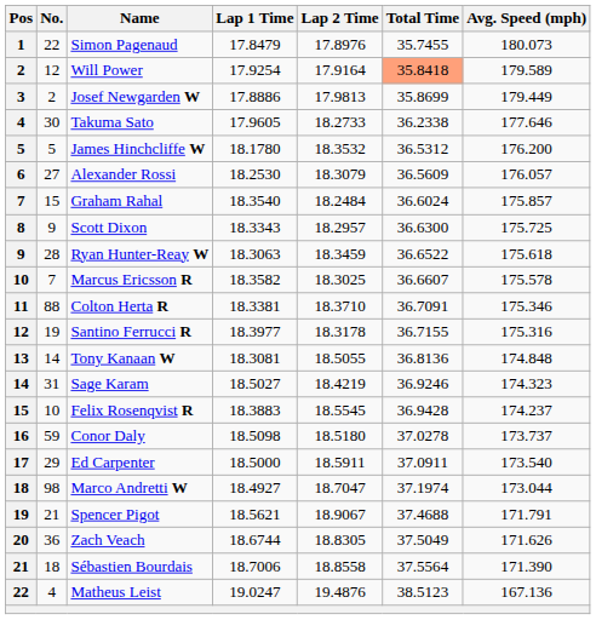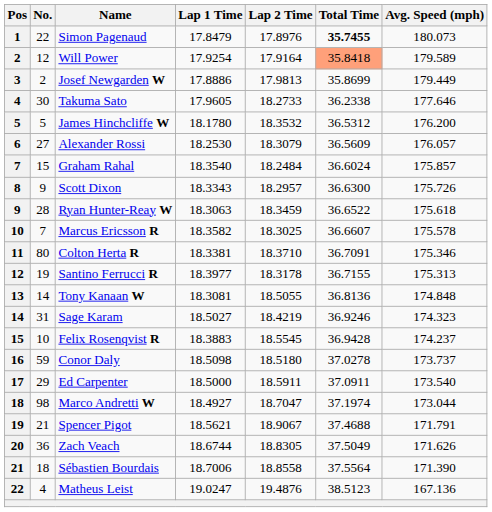 <table class="wikitable sortable" style="text-align:center; font-size: 95%;">
 <tr>
 <th>Pos</th>
 <th>No.</th>
 <th>Name</th>
 <th>Lap 1 Time</th>
 <th>Lap 2 Time</th>
 <th>Total Time</th>
 <th>Avg. Speed (mph)</th>
 </tr>
 <tr>
 <th scope="row">1</th>
 <td>22</td>
 <td align="left"> <a href='#'>Simon Pagenaud</a></td>
 <td>17.8479</td>
 <td>17.8976</td>
-<td>35.7455</td>
+<td><strong>35.7455</strong></td>
 <td>180.073</td>
 </tr>
 <tr>
 <th scope="row">2</th>
 <td>12</td>
 <td align="left"> <a href='#'>Will Power</a></td>
 <td>17.9254</td>
 <td>17.9164</td>
 <td style="background: lightsalmon;">35.8418</td>
 <td>179.589</td>
 </tr>
 <tr>
 <th scope="row">3</th>
 <td>2</td>
 <td align="left"> <a href='#'>Josef Newgarden</a> <strong><span>W</span></strong></td>
 <td>17.8886</td>
 <td>17.9813</td>
 <td>35.8699</td>
 <td>179.449</td>
 </tr>
 <tr>
 <th scope="row">4</th>
 <td>30</td>
 <td align="left"> <a href='#'>Takuma Sato</a></td>
 <td>17.9605</td>
 <td>18.2733</td>
 <td>36.2338</td>
 <td>177.646</td>
 </tr>
 <tr>
 <th scope="row">5</th>
 <td>5</td>
 <td align="left"> <a href='#'>James Hinchcliffe</a> <strong><span>W</span></strong></td>
 <td>18.1780</td>
 <td>18.3532</td>
 <td>36.5312</td>
 <td>176.200</td>
 </tr>
 <tr>
 <th scope="row">6</th>
 <td>27</td>
 <td align="left"> <a href='#'>Alexander Rossi</a></td>
 <td>18.2530</td>
 <td>18.3079</td>
 <td>36.5609</td>
 <td>176.057</td>
 </tr>
 <tr>
 <th scope="row">7</th>
 <td>15</td>
 <td align="left"> <a href='#'>Graham Rahal</a></td>
 <td>18.3540</td>
 <td>18.2484</td>
 <td>36.6024</td>
 <td>175.857</td>
 </tr>
 <tr>
 <th scope="row">8</th>
 <td>9</td>
 <td align="left"> <a href='#'>Scott Dixon</a></td>
 <td>18.3343</td>
 <td>18.2957</td>
 <td>36.6300</td>
-<td>175.725</td>
+<td>175.726</td>
 </tr>
 <tr>
 <th scope="row">9</th>
 <td>28</td>
 <td align="left"> <a href='#'>Ryan Hunter-Reay</a> <strong><span>W</span></strong></td>
 <td>18.3063</td>
 <td>18.3459</td>
 <td>36.6522</td>
 <td>175.618</td>
 </tr>
 <tr>
 <th scope="row">10</th>
 <td>7</td>
 <td align="left"> <a href='#'>Marcus Ericsson</a> <strong><span>R</span></strong></td>
 <td>18.3582</td>
 <td>18.3025</td>
 <td>36.6607</td>
 <td>175.578</td>
 </tr>
 <tr>
 <th scope="row">11</th>
-<td>88</td>
+<td>80</td>
 <td align="left"> <a href='#'>Colton Herta</a> <strong><span>R</span></strong></td>
 <td>18.3381</td>
 <td>18.3710</td>
 <td>36.7091</td>
 <td>175.346</td>
 </tr>
 <tr>
 <th scope="row">12</th>
 <td>19</td>
 <td align="left"> <a href='#'>Santino Ferrucci</a> <strong><span>R</span></strong></td>
 <td>18.3977</td>
 <td>18.3178</td>
 <td>36.7155</td>
-<td>175.316</td>
+<td>175.313</td>
 </tr>
 <tr>
 <th scope="row">13</th>
 <td>14</td>
 <td align="left"> <a href='#'>Tony Kanaan</a> <strong><span>W</span></strong></td>
 <td>18.3081</td>
 <td>18.5055</td>
 <td>36.8136</td>
 <td>174.848</td>
 </tr>
 <tr>
 <th scope="row">14</th>
 <td>31</td>
 <td align="left"> <a href='#'>Sage Karam</a></td>
 <td>18.5027</td>
 <td>18.4219</td>
 <td>36.9246</td>
 <td>174.323</td>
 </tr>
 <tr>
 <th scope="row">15</th>
 <td>10</td>
 <td align="left"> <a href='#'>Felix Rosenqvist</a> <strong><span>R</span></strong></td>
 <td>18.3883</td>
 <td>18.5545</td>
 <td>36.9428</td>
 <td>174.237</td>
 </tr>
 <tr>
 <th scope="row">16</th>
 <td>59</td>
 <td align="left"> <a href='#'>Conor Daly</a></td>
 <td>18.5098</td>
 <td>18.5180</td>
 <td>37.0278</td>
 <td>173.737</td>
 </tr>
 <tr>
 <th scope="row">17</th>
 <td>29</td>
 <td align="left"> <a href='#'>Ed Carpenter</a></td>
 <td>18.5000</td>
 <td>18.5911</td>
 <td>37.0911</td>
 <td>173.540</td>
 </tr>
 <tr>
 <th scope="row">18</th>
 <td>98</td>
 <td align="left"> <a href='#'>Marco Andretti</a> <strong><span>W</span></strong></td>
 <td>18.4927</td>
 <td>18.7047</td>
 <td>37.1974</td>
 <td>173.044</td>
 </tr>
 <tr>
 <th scope="row">19</th>
 <td>21</td>
 <td align="left"> <a href='#'>Spencer Pigot</a></td>
 <td>18.5621</td>
 <td>18.9067</td>
 <td>37.4688</td>
 <td>171.791</td>
 </tr>
 <tr>
 <th scope="row">20</th>
 <td>36</td>
 <td align="left"> <a href='#'>Zach Veach</a></td>
 <td>18.6744</td>
 <td>18.8305</td>
 <td>37.5049</td>
 <td>171.626</td>
 </tr>
 <tr>
 <th scope="row">21</th>
 <td>18</td>
 <td align="left"> <a href='#'>Sébastien Bourdais</a></td>
 <td>18.7006</td>
 <td>18.8558</td>
 <td>37.5564</td>
 <td>171.390</td>
 </tr>
 <tr>
 <th scope="row">22</th>
 <td>4</td>
 <td align="left"> <a href='#'>Matheus Leist</a></td>
 <td>19.0247</td>
 <td>19.4876</td>
 <td>38.5123</td>
 <td>167.136</td>
 </tr>
 <tr>
 <th colspan=11></th>
 </tr>
 </table>
